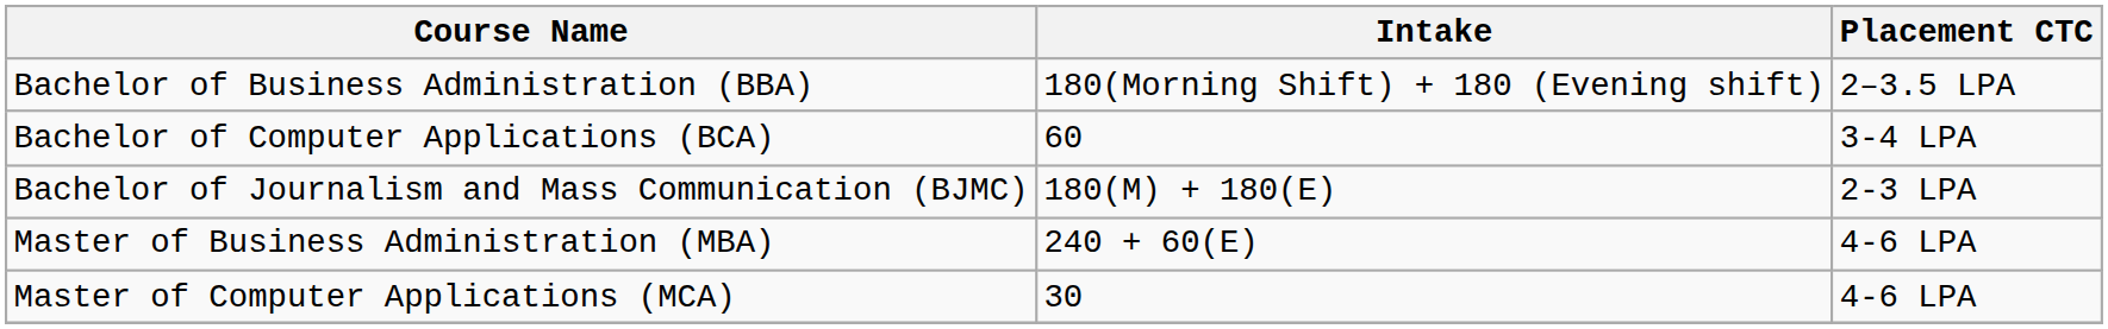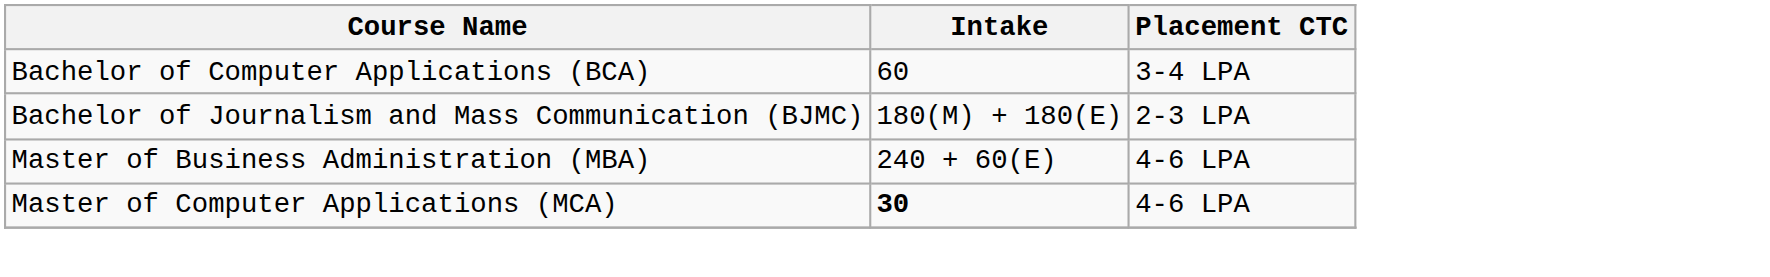 <table class="wikitable">
 <tr>
 <th scope="col">Course Name</th>
 <th scope="col">Intake</th>
 <th scope="col">Placement CTC</th>
-</tr>
-<tr>
-<td>Bachelor of Business Administration (BBA)</td>
-<td>180(Morning Shift) + 180 (Evening shift)</td>
-<td>2–3.5 LPA</td>
 </tr>
 <tr>
 <td>Bachelor of Computer Applications (BCA)</td>
 <td>60</td>
 <td>3-4 LPA</td>
 </tr>
 <tr>
 <td>Bachelor of Journalism and Mass Communication (BJMC)</td>
 <td>180(M) + 180(E)</td>
 <td>2-3 LPA</td>
 </tr>
 <tr>
 <td>Master of Business Administration (MBA)</td>
 <td>240 + 60(E)</td>
 <td>4-6 LPA</td>
 </tr>
 <tr>
 <td>Master of Computer Applications (MCA)</td>
-<td>30</td>
+<td><strong>30</strong></td>
 <td>4-6 LPA</td>
 </tr>
 <tr>
 </tr>
 </table>
